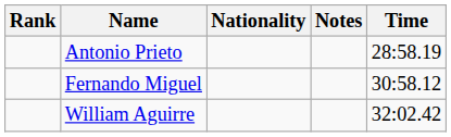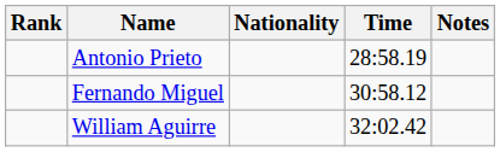 <table class="wikitable sortable" style="text-align:center">
 <tr>
 <th>Rank</th>
 <th>Name</th>
 <th>Nationality</th>
+<th>Time</th>
 <th>Notes</th>
-<th>Time</th>
 </tr>
 <tr>
 <td align=center></td>
 <td align=left><a href='#'>Antonio Prieto</a></td>
 <td align=left></td>
+<td>28:58.19</td>
 <td></td>
-<td>28:58.19</td>
 </tr>
 <tr>
 <td align=center></td>
 <td align=left><a href='#'>Fernando Miguel</a></td>
 <td align=left></td>
+<td>30:58.12</td>
 <td></td>
-<td>30:58.12</td>
 </tr>
 <tr>
 <td align=center></td>
 <td align=left><a href='#'>William Aguirre</a></td>
 <td align=left></td>
+<td>32:02.42</td>
 <td></td>
-<td>32:02.42</td>
 </tr>
 </table>
